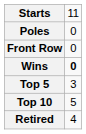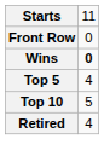 <table class="wikitable" style="text-align:center">
 <tr>
 <th>Starts</th>
 <td>11</td>
-</tr>
-<tr>
-<th>Poles</th>
-<td>0</td>
 </tr>
 <tr>
 <th>Front Row</th>
 <td>0</td>
 </tr>
 <tr>
 <th>Wins</th>
 <td><strong>0</strong></td>
 </tr>
 <tr>
 <th>Top 5</th>
-<td>3</td>
+<td>4</td>
 </tr>
 <tr>
 <th>Top 10</th>
 <td>5</td>
 </tr>
 <tr>
 <th>Retired</th>
 <td>4</td>
 </tr>
 </table>
